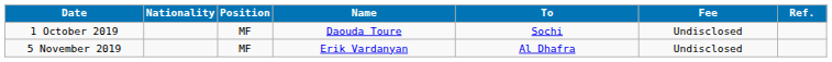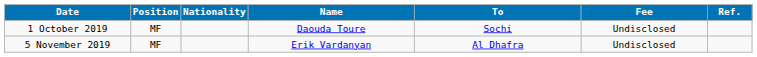 <table class="wikitable"  style="text-align:center; font-size:90%; ">
 <tr>
 <th style="background:#0174B5; color:#FFFFFF; width:150px;">Date</th>
+<th style="background:#0174B5; color:#FFFFFF; width:50px;">Position</th>
 <th style="background:#0174B5; color:#FFFFFF; width:50px;">Nationality</th>
-<th style="background:#0174B5; color:#FFFFFF; width:50px;">Position</th>
 <th style="background:#0174B5; color:#FFFFFF; width:200px;">Name</th>
 <th style="background:#0174B5; color:#FFFFFF; width:200px;">To</th>
 <th style="background:#0174B5; color:#FFFFFF; width:150px;">Fee</th>
 <th style="background:#0174B5; color:#FFFFFF; width:50px;">Ref.</th>
 </tr>
 <tr>
 <td>1 October 2019</td>
+<td>MF</td>
 <td></td>
-<td>MF</td>
 <td><a href='#'>Daouda Toure</a></td>
 <td><a href='#'>Sochi</a></td>
 <td>Undisclosed</td>
 <td></td>
 </tr>
 <tr>
 <td>5 November 2019</td>
+<td>MF</td>
 <td></td>
-<td>MF</td>
 <td><a href='#'>Erik Vardanyan</a></td>
 <td><a href='#'>Al Dhafra</a></td>
 <td>Undisclosed</td>
 <td></td>
 </tr>
 </table>
